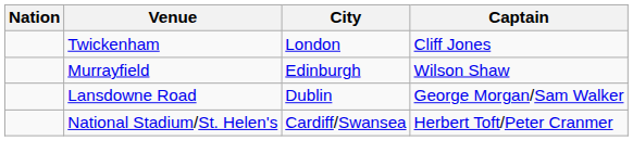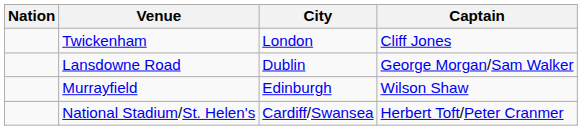 <table class="wikitable">
 <tr>
 <th><strong>Nation</strong></th>
 <th><strong>Venue</strong></th>
 <th><strong>City</strong></th>
 <th><strong>Captain</strong></th>
 </tr>
 <tr>
 <td></td>
 <td><a href='#'>Twickenham</a></td>
 <td><a href='#'>London</a></td>
 <td><a href='#'>Cliff Jones</a></td>
 </tr>
 <tr>
 <td></td>
+<td><a href='#'>Lansdowne Road</a></td>
+<td><a href='#'>Dublin</a></td>
+<td><a href='#'>George Morgan</a>/<a href='#'>Sam Walker</a></td>
+</tr>
+<tr>
+<td></td>
 <td><a href='#'>Murrayfield</a></td>
 <td><a href='#'>Edinburgh</a></td>
 <td><a href='#'>Wilson Shaw</a></td>
-</tr>
-<tr>
-<td></td>
-<td><a href='#'>Lansdowne Road</a></td>
-<td><a href='#'>Dublin</a></td>
-<td><a href='#'>George Morgan</a>/<a href='#'>Sam Walker</a></td>
 </tr>
 <tr>
 <td></td>
 <td><a href='#'>National Stadium</a>/<a href='#'>St. Helen's</a></td>
 <td><a href='#'>Cardiff</a>/<a href='#'>Swansea</a></td>
 <td><a href='#'>Herbert Toft</a>/<a href='#'>Peter Cranmer</a></td>
 </tr>
 </table>
